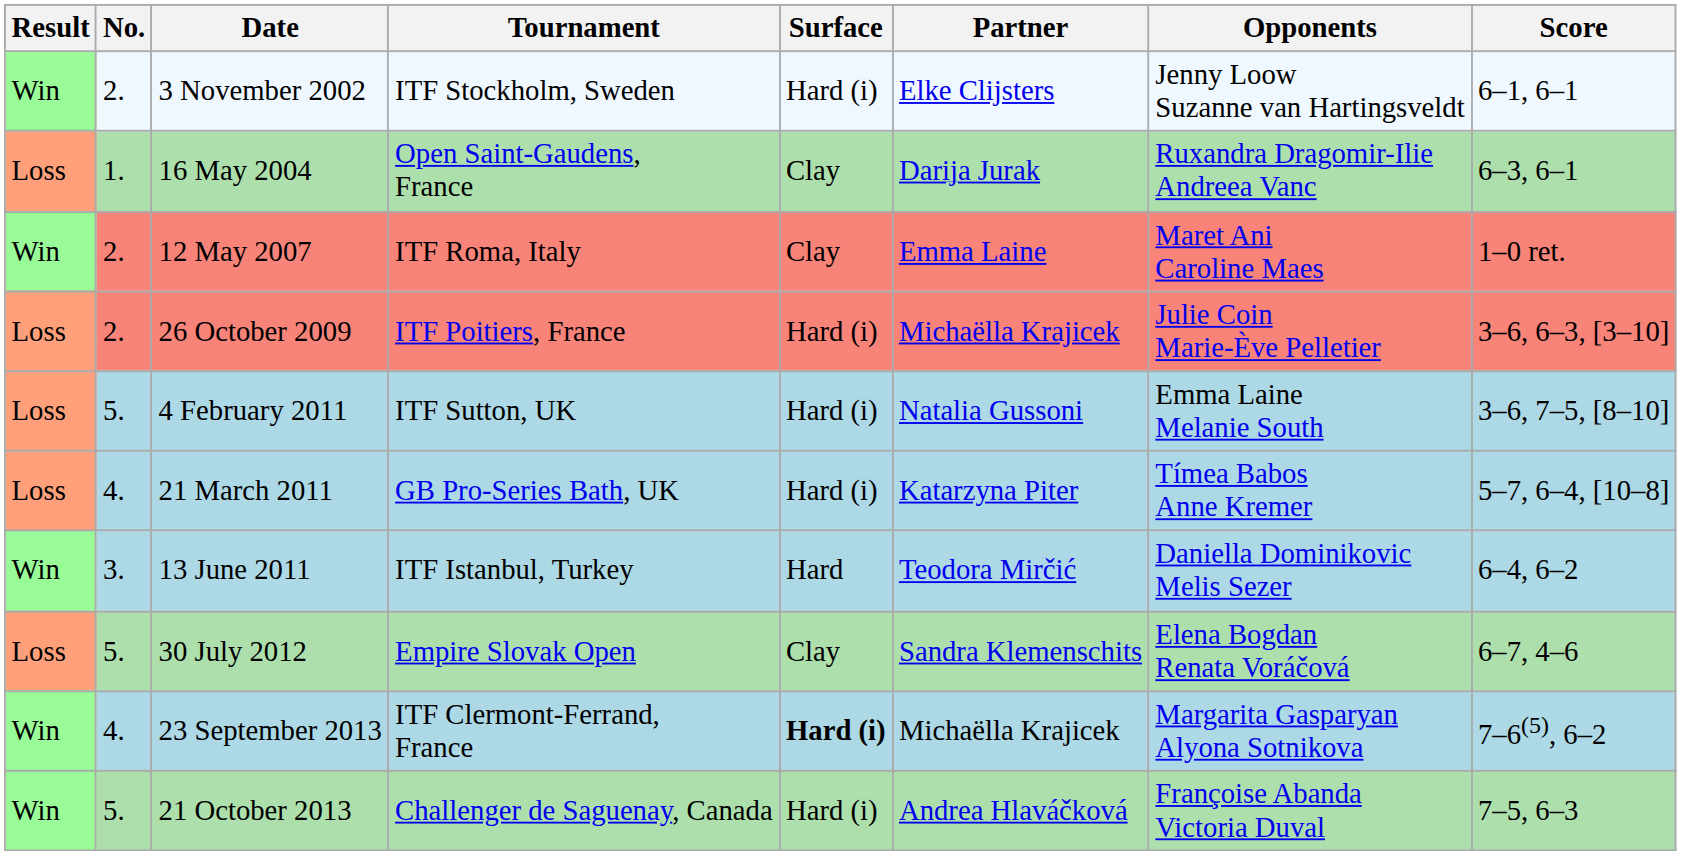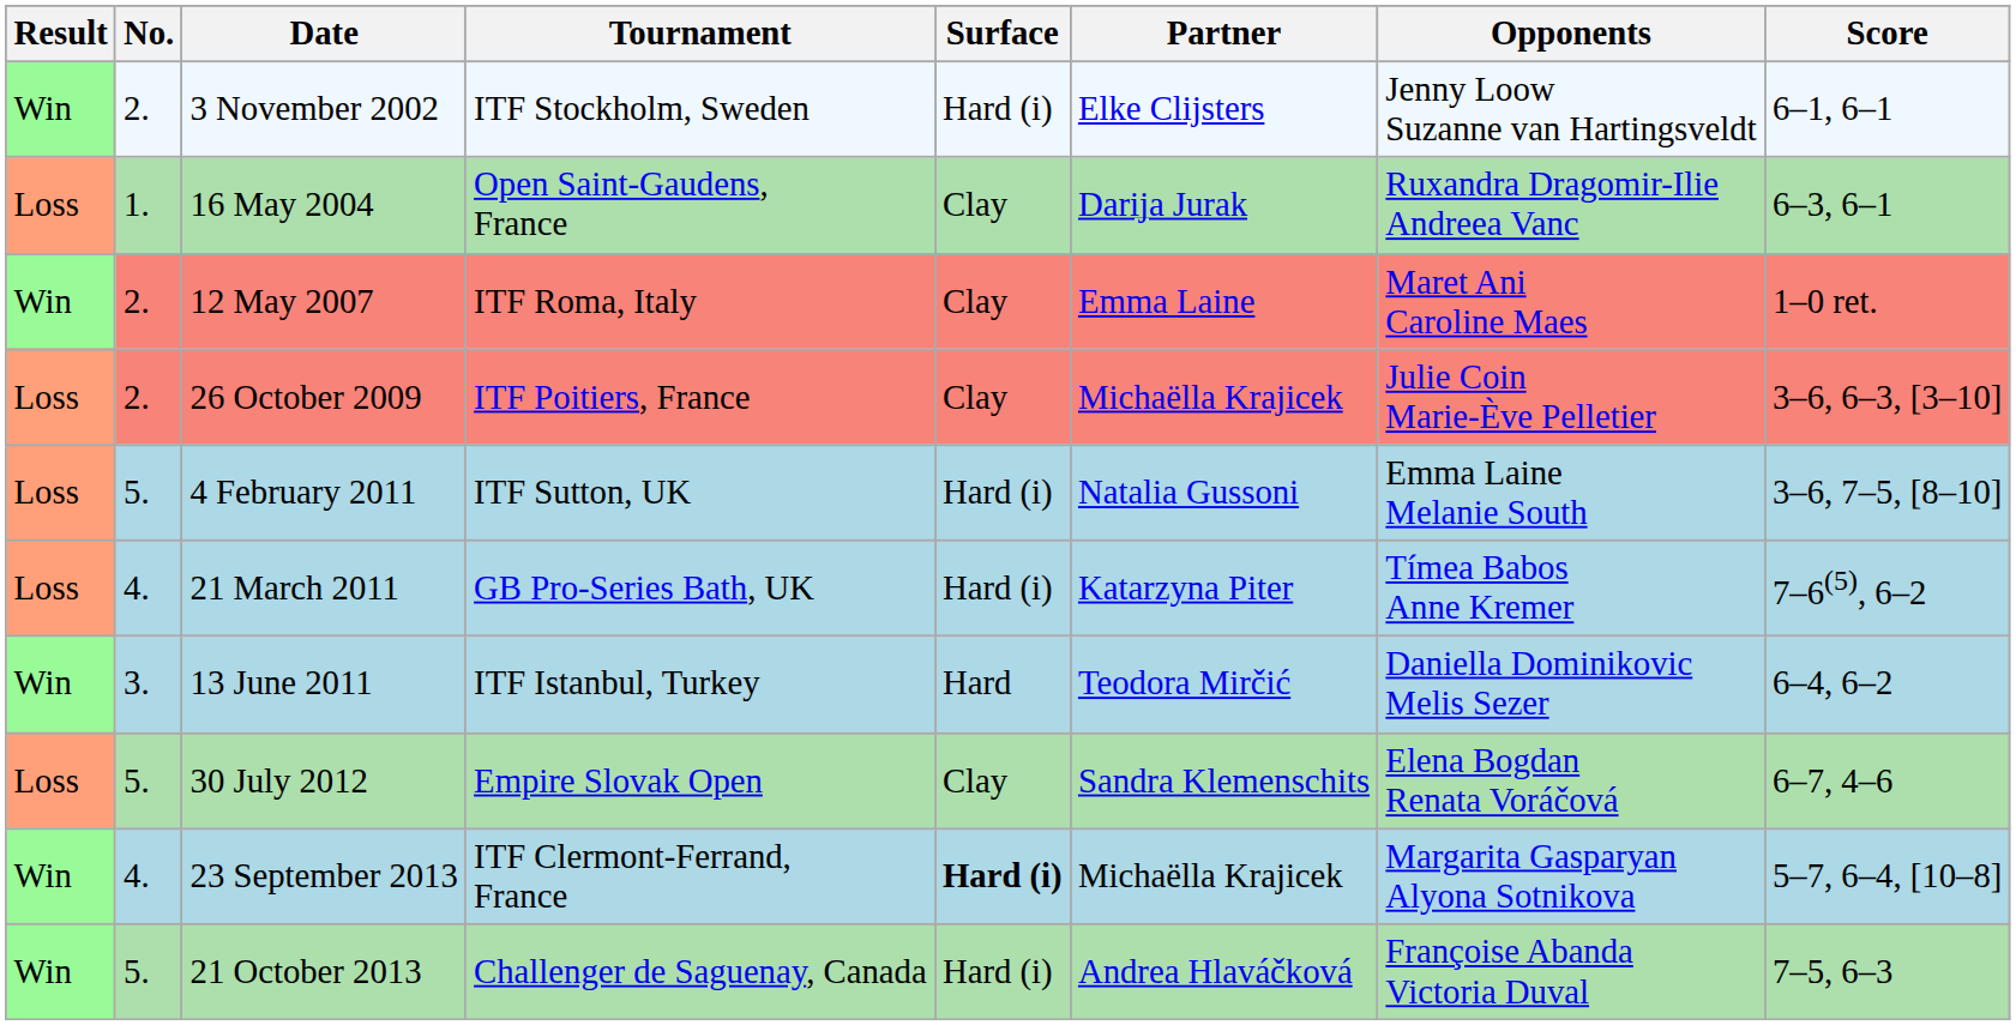 <table class="sortable wikitable" style="font-size:97%;">
 <tr>
 <th>Result</th>
 <th>No.</th>
 <th>Date</th>
 <th>Tournament</th>
 <th>Surface</th>
 <th>Partner</th>
 <th>Opponents</th>
 <th class="unsortable">Score</th>
 </tr>
 <tr bgcolor="#f0f8ff">
 <td bgcolor="98FB98">Win</td>
 <td>2.</td>
 <td>3 November 2002</td>
 <td>ITF Stockholm, Sweden</td>
 <td>Hard (i)</td>
 <td> <a href='#'>Elke Clijsters</a></td>
 <td> Jenny Loow <br>  Suzanne van Hartingsveldt</td>
 <td>6–1, 6–1</td>
 </tr>
 <tr bgcolor="#ADDFAD">
 <td bgcolor="FFA07A">Loss</td>
 <td>1.</td>
 <td>16 May 2004</td>
 <td><a href='#'>Open Saint-Gaudens</a>, <br>France</td>
 <td>Clay</td>
 <td> <a href='#'>Darija Jurak</a></td>
 <td> <a href='#'>Ruxandra Dragomir-Ilie</a> <br>  <a href='#'>Andreea Vanc</a></td>
 <td>6–3, 6–1</td>
 </tr>
 <tr bgcolor="#F88379">
 <td bgcolor="98FB98">Win</td>
 <td>2.</td>
 <td>12 May 2007</td>
 <td>ITF Roma, Italy</td>
 <td>Clay</td>
 <td> <a href='#'>Emma Laine</a></td>
 <td> <a href='#'>Maret Ani</a> <br>  <a href='#'>Caroline Maes</a></td>
 <td>1–0 ret.</td>
 </tr>
 <tr bgcolor="#F88379">
 <td bgcolor="FFA07A">Loss</td>
 <td>2.</td>
 <td>26 October 2009</td>
 <td><a href='#'>ITF Poitiers</a>, France</td>
-<td>Hard (i)</td>
+<td>Clay</td>
 <td> <a href='#'>Michaëlla Krajicek</a></td>
 <td> <a href='#'>Julie Coin</a> <br>  <a href='#'>Marie-Ève Pelletier</a></td>
 <td>3–6, 6–3, [3–10]</td>
 </tr>
 <tr bgcolor=lightblue>
 <td bgcolor="FFA07A">Loss</td>
 <td>5.</td>
 <td>4 February 2011</td>
 <td>ITF Sutton, UK</td>
 <td>Hard (i)</td>
 <td> <a href='#'>Natalia Gussoni</a></td>
 <td> Emma Laine <br>  <a href='#'>Melanie South</a></td>
 <td>3–6, 7–5, [8–10]</td>
 </tr>
 <tr bgcolor=lightblue>
 <td bgcolor="FFA07A">Loss</td>
 <td>4.</td>
 <td>21 March 2011</td>
 <td><a href='#'>GB Pro-Series Bath</a>, UK</td>
 <td>Hard (i)</td>
 <td> <a href='#'>Katarzyna Piter</a></td>
 <td> <a href='#'>Tímea Babos</a> <br>  <a href='#'>Anne Kremer</a></td>
-<td>5–7, 6–4, [10–8]</td>
+<td>7–6<sup>(5)</sup>, 6–2</td>
 </tr>
 <tr bgcolor=lightblue>
 <td bgcolor="98FB98">Win</td>
 <td>3.</td>
 <td>13 June 2011</td>
 <td>ITF Istanbul, Turkey</td>
 <td>Hard</td>
 <td> <a href='#'>Teodora Mirčić</a></td>
 <td> <a href='#'>Daniella Dominikovic</a> <br>  <a href='#'>Melis Sezer</a></td>
 <td>6–4, 6–2</td>
 </tr>
 <tr bgcolor="#ADDFAD">
 <td bgcolor="FFA07A">Loss</td>
 <td>5.</td>
 <td>30 July 2012</td>
 <td><a href='#'>Empire Slovak Open</a></td>
 <td>Clay</td>
 <td> <a href='#'>Sandra Klemenschits</a></td>
 <td> <a href='#'>Elena Bogdan</a> <br>  <a href='#'>Renata Voráčová</a></td>
 <td>6–7, 4–6</td>
 </tr>
 <tr bgcolor=lightblue>
 <td bgcolor="98FB98">Win</td>
 <td>4.</td>
 <td>23 September 2013</td>
 <td>ITF Clermont-Ferrand, <br>France</td>
 <td><strong>Hard (i)</strong></td>
 <td> Michaëlla Krajicek</td>
 <td> <a href='#'>Margarita Gasparyan</a> <br>  <a href='#'>Alyona Sotnikova</a></td>
-<td>7–6<sup>(5)</sup>, 6–2</td>
+<td>5–7, 6–4, [10–8]</td>
 </tr>
 <tr bgcolor="#ADDFAD">
 <td bgcolor="98FB98">Win</td>
 <td>5.</td>
 <td>21 October 2013</td>
 <td><a href='#'>Challenger de Saguenay</a>, Canada</td>
 <td>Hard (i)</td>
 <td> <a href='#'>Andrea Hlaváčková</a></td>
 <td> <a href='#'>Françoise Abanda</a> <br>  <a href='#'>Victoria Duval</a></td>
 <td>7–5, 6–3</td>
 </tr>
 </table>
